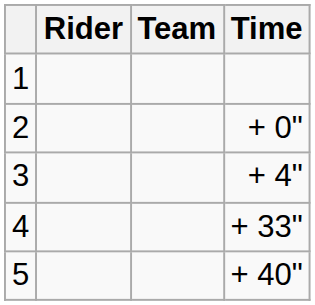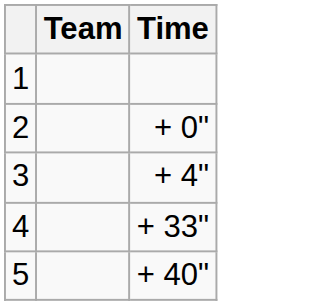 <table class="wikitable">
 <tr>
 <th></th>
-<th>Rider</th>
 <th>Team</th>
 <th>Time</th>
 </tr>
 <tr>
 <td>1</td>
-<td> </td>
 <td></td>
 <td align="right"></td>
 </tr>
 <tr>
 <td>2</td>
-<td> </td>
 <td></td>
 <td align="right">+ 0"</td>
 </tr>
 <tr>
 <td>3</td>
 <td></td>
-<td></td>
 <td align="right">+ 4"</td>
 </tr>
 <tr>
 <td>4</td>
-<td> </td>
 <td></td>
 <td align="right">+ 33"</td>
 </tr>
 <tr>
 <td>5</td>
 <td></td>
-<td></td>
 <td align="right">+ 40"</td>
 </tr>
 </table>
